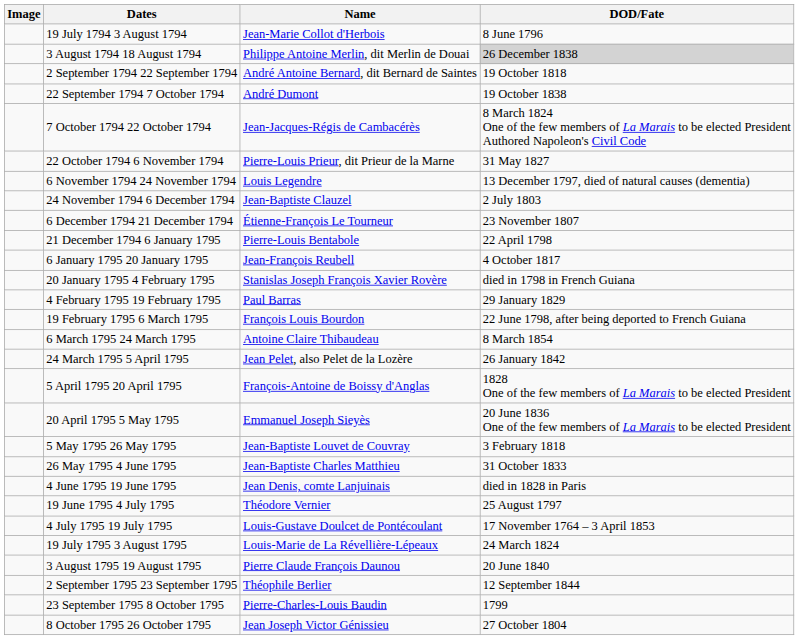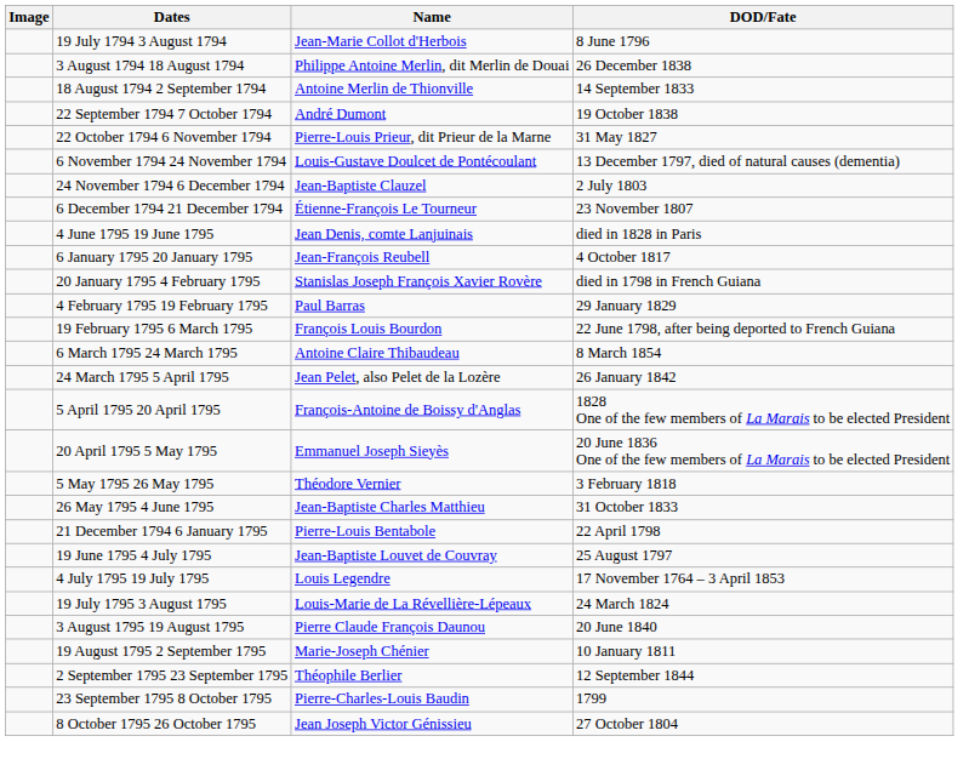 <table class="sortable wikitable">
 <tr>
 <th scope="col" class="unsortable">Image</th>
 <th scope="col">Dates</th>
 <th scope="col">Name</th>
 <th scope="col">DOD/Fate</th>
 </tr>
 <tr>
 <td></td>
 <td>19 July 1794   3 August 1794</td>
 <td><a href='#'>Jean-Marie Collot d'Herbois</a></td>
 <td>8 June 1796</td>
 </tr>
 <tr>
 <td></td>
 <td>3 August 1794   18 August 1794</td>
 <td><a href='#'>Philippe Antoine Merlin</a>, dit Merlin de Douai</td>
-<td style="background: lightgrey;">26 December 1838</td>
+<td>26 December 1838</td>
 </tr>
 <tr>
 <td></td>
-<td>2 September 1794   22 September 1794</td>
-<td><a href='#'>André Antoine Bernard</a>, dit Bernard de Saintes</td>
-<td>19 October 1818</td>
+<td>18 August 1794   2 September 1794</td>
+<td><a href='#'>Antoine Merlin de Thionville</a></td>
+<td>14 September 1833</td>
 </tr>
 <tr>
 <td></td>
 <td>22 September 1794   7 October 1794</td>
 <td><a href='#'>André Dumont</a></td>
 <td>19 October 1838</td>
-</tr>
-<tr>
-<td></td>
-<td>7 October 1794   22 October 1794</td>
-<td><a href='#'>Jean-Jacques-Régis de Cambacérès</a></td>
-<td>8 March 1824<br>One of the few members of <em><a href='#'>La Marais</a></em> to be elected President<br> Authored Napoleon's <a href='#'>Civil Code</a></td>
 </tr>
 <tr>
 <td></td>
 <td>22 October 1794   6 November 1794</td>
 <td><a href='#'>Pierre-Louis Prieur</a>, dit Prieur de la Marne</td>
 <td>31 May 1827</td>
 </tr>
 <tr>
 <td></td>
 <td>6 November 1794   24 November 1794</td>
-<td><a href='#'>Louis Legendre</a></td>
+<td><a href='#'>Louis-Gustave Doulcet de Pontécoulant</a></td>
 <td>13 December 1797, died of natural causes (dementia)</td>
 </tr>
 <tr>
 <td></td>
 <td>24 November 1794   6 December 1794</td>
 <td><a href='#'>Jean-Baptiste Clauzel</a></td>
 <td>2 July 1803</td>
 </tr>
 <tr>
 <td></td>
 <td>6 December 1794   21 December 1794</td>
 <td><a href='#'>Étienne-François Le Tourneur</a></td>
 <td>23 November 1807</td>
 </tr>
 <tr>
 <td></td>
-<td>21 December 1794   6 January 1795</td>
-<td><a href='#'>Pierre-Louis Bentabole</a></td>
-<td>22 April 1798</td>
+<td>4 June 1795  19 June 1795</td>
+<td><a href='#'>Jean Denis, comte Lanjuinais</a></td>
+<td>died in 1828 in Paris</td>
 </tr>
 <tr>
 <td></td>
 <td>6 January 1795  20 January 1795</td>
 <td><a href='#'>Jean-François Reubell</a></td>
 <td>4 October 1817</td>
 </tr>
 <tr>
 <td></td>
 <td>20 January 1795  4 February 1795</td>
 <td><a href='#'>Stanislas Joseph François Xavier Rovère</a></td>
 <td>died in 1798 in French Guiana</td>
 </tr>
 <tr>
 <td></td>
 <td>4 February 1795  19 February 1795</td>
 <td><a href='#'>Paul Barras</a></td>
 <td>29 January 1829</td>
 </tr>
 <tr>
 <td></td>
 <td>19 February 1795  6 March 1795</td>
 <td><a href='#'>François Louis Bourdon</a></td>
 <td>22 June 1798, after being deported to French Guiana</td>
 </tr>
 <tr>
 <td></td>
 <td>6 March 1795  24 March 1795</td>
 <td><a href='#'>Antoine Claire Thibaudeau</a></td>
 <td>8 March 1854</td>
 </tr>
 <tr>
 <td></td>
 <td>24 March 1795  5 April 1795</td>
 <td><a href='#'>Jean Pelet</a>, also Pelet de la Lozère</td>
 <td>26 January 1842</td>
 </tr>
 <tr>
 <td></td>
 <td>5 April 1795  20 April 1795</td>
 <td><a href='#'>François-Antoine de Boissy d'Anglas</a></td>
 <td>1828<br>One of the few members of <em><a href='#'>La Marais</a></em> to be elected President</td>
 </tr>
 <tr>
 <td></td>
 <td>20 April 1795  5 May 1795</td>
 <td><a href='#'>Emmanuel Joseph Sieyès</a></td>
 <td>20 June 1836<br>One of the few members of <em><a href='#'>La Marais</a></em> to be elected President</td>
 </tr>
 <tr>
 <td></td>
 <td>5 May 1795  26 May 1795</td>
-<td><a href='#'>Jean-Baptiste Louvet de Couvray</a></td>
+<td><a href='#'>Théodore Vernier</a></td>
 <td>3 February 1818</td>
 </tr>
 <tr>
 <td></td>
 <td>26 May 1795  4 June 1795</td>
 <td><a href='#'>Jean-Baptiste Charles Matthieu</a></td>
 <td>31 October 1833</td>
 </tr>
 <tr>
 <td></td>
-<td>4 June 1795  19 June 1795</td>
-<td><a href='#'>Jean Denis, comte Lanjuinais</a></td>
-<td>died in 1828 in Paris</td>
+<td>21 December 1794   6 January 1795</td>
+<td><a href='#'>Pierre-Louis Bentabole</a></td>
+<td>22 April 1798</td>
 </tr>
 <tr>
 <td></td>
 <td>19 June 1795  4 July 1795</td>
-<td><a href='#'>Théodore Vernier</a></td>
+<td><a href='#'>Jean-Baptiste Louvet de Couvray</a></td>
 <td>25 August 1797</td>
 </tr>
 <tr>
 <td></td>
 <td>4 July 1795  19 July 1795</td>
-<td><a href='#'>Louis-Gustave Doulcet de Pontécoulant</a></td>
+<td><a href='#'>Louis Legendre</a></td>
 <td>17 November 1764 – 3 April 1853</td>
 </tr>
 <tr>
 <td></td>
 <td>19 July 1795  3 August 1795</td>
 <td><a href='#'>Louis-Marie de La Révellière-Lépeaux</a></td>
 <td>24 March 1824</td>
 </tr>
 <tr>
 <td></td>
 <td>3 August 1795  19 August 1795</td>
 <td><a href='#'>Pierre Claude François Daunou</a></td>
 <td>20 June 1840</td>
+</tr>
+<tr>
+<td></td>
+<td>19 August 1795  2 September 1795</td>
+<td><a href='#'>Marie-Joseph Chénier</a></td>
+<td>10 January 1811</td>
 </tr>
 <tr>
 <td></td>
 <td>2 September 1795  23 September 1795</td>
 <td><a href='#'>Théophile Berlier</a></td>
 <td>12 September 1844</td>
 </tr>
 <tr>
 <td></td>
 <td>23 September 1795  8 October 1795</td>
 <td><a href='#'>Pierre-Charles-Louis Baudin</a></td>
 <td>1799</td>
 </tr>
 <tr>
 <td></td>
 <td>8 October 1795  26 October 1795</td>
 <td><a href='#'>Jean Joseph Victor Génissieu</a></td>
 <td>27 October 1804</td>
 </tr>
 </table>
